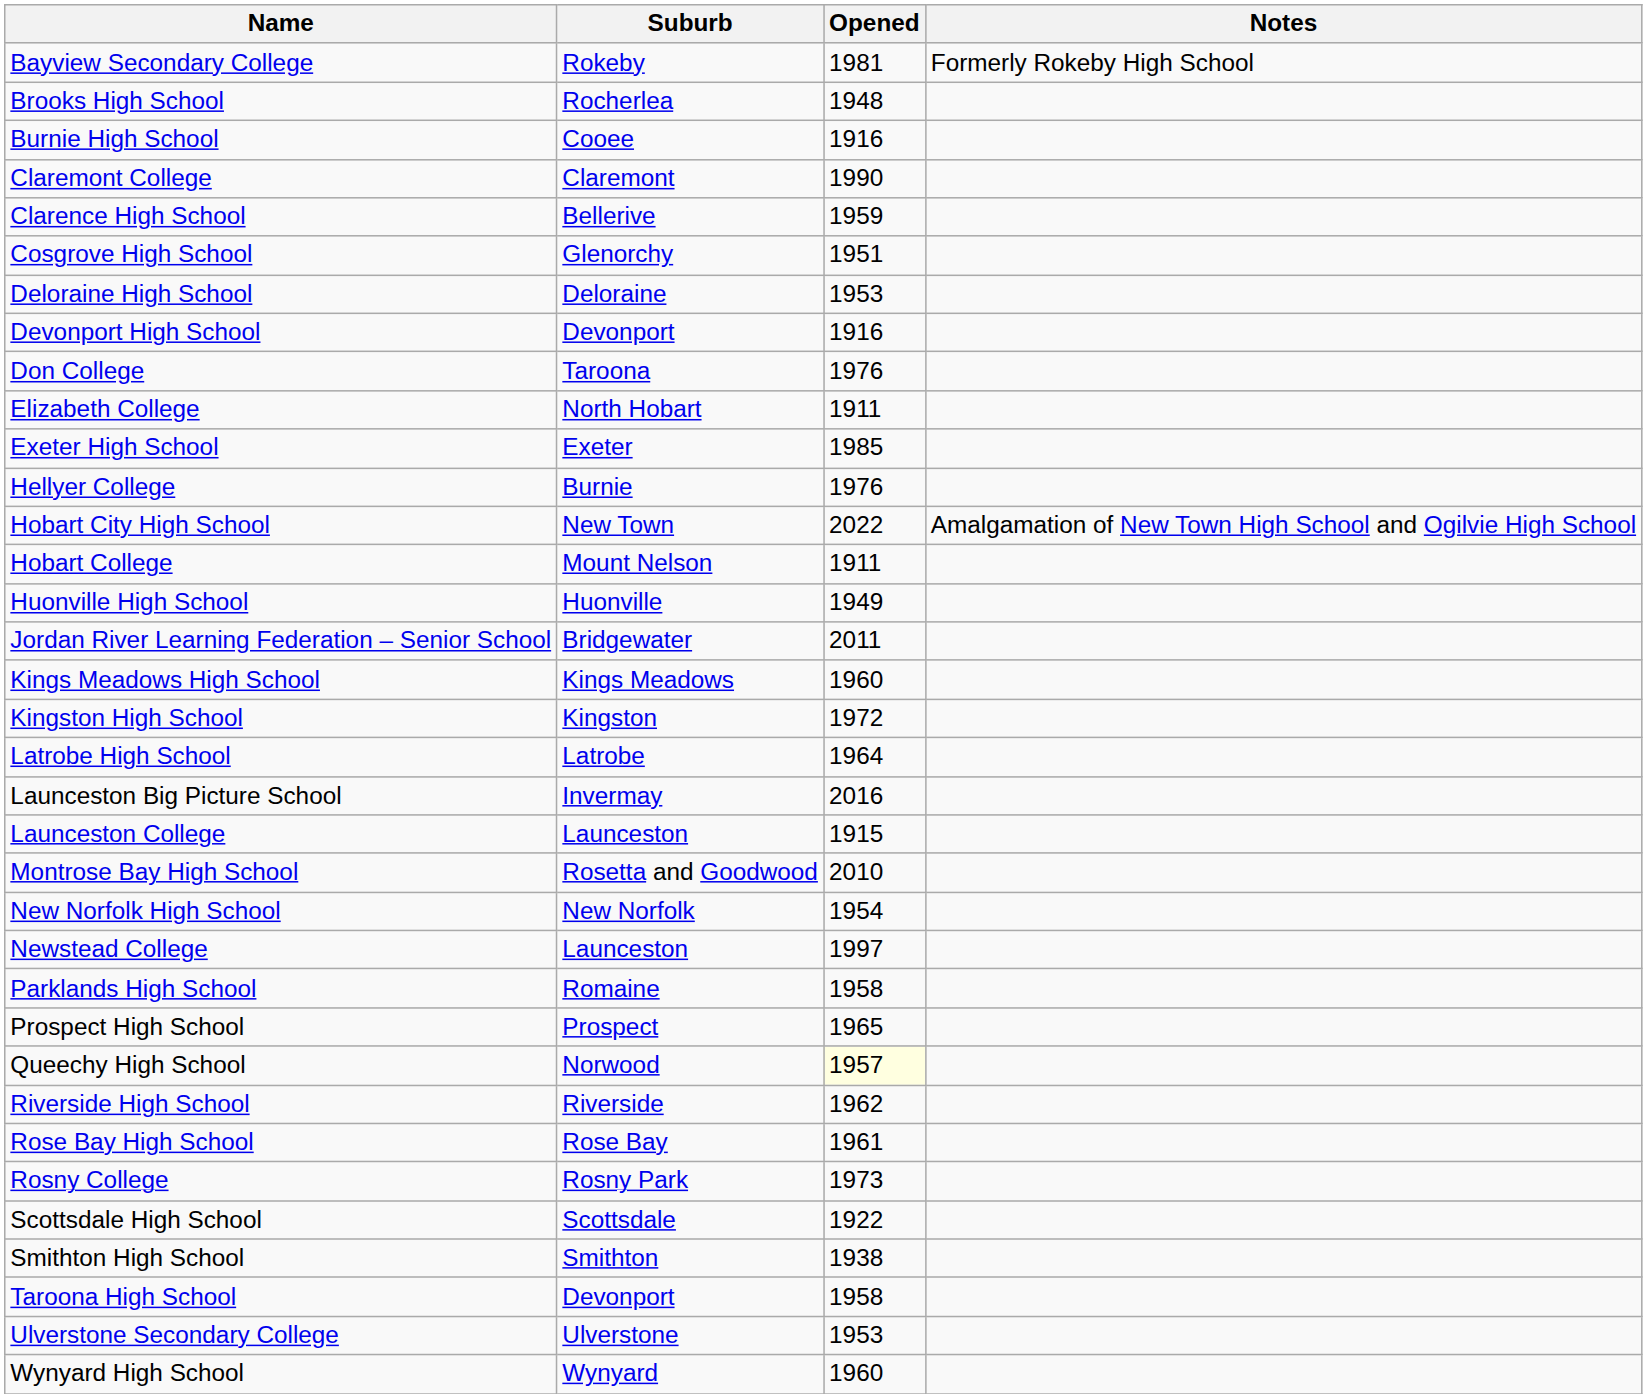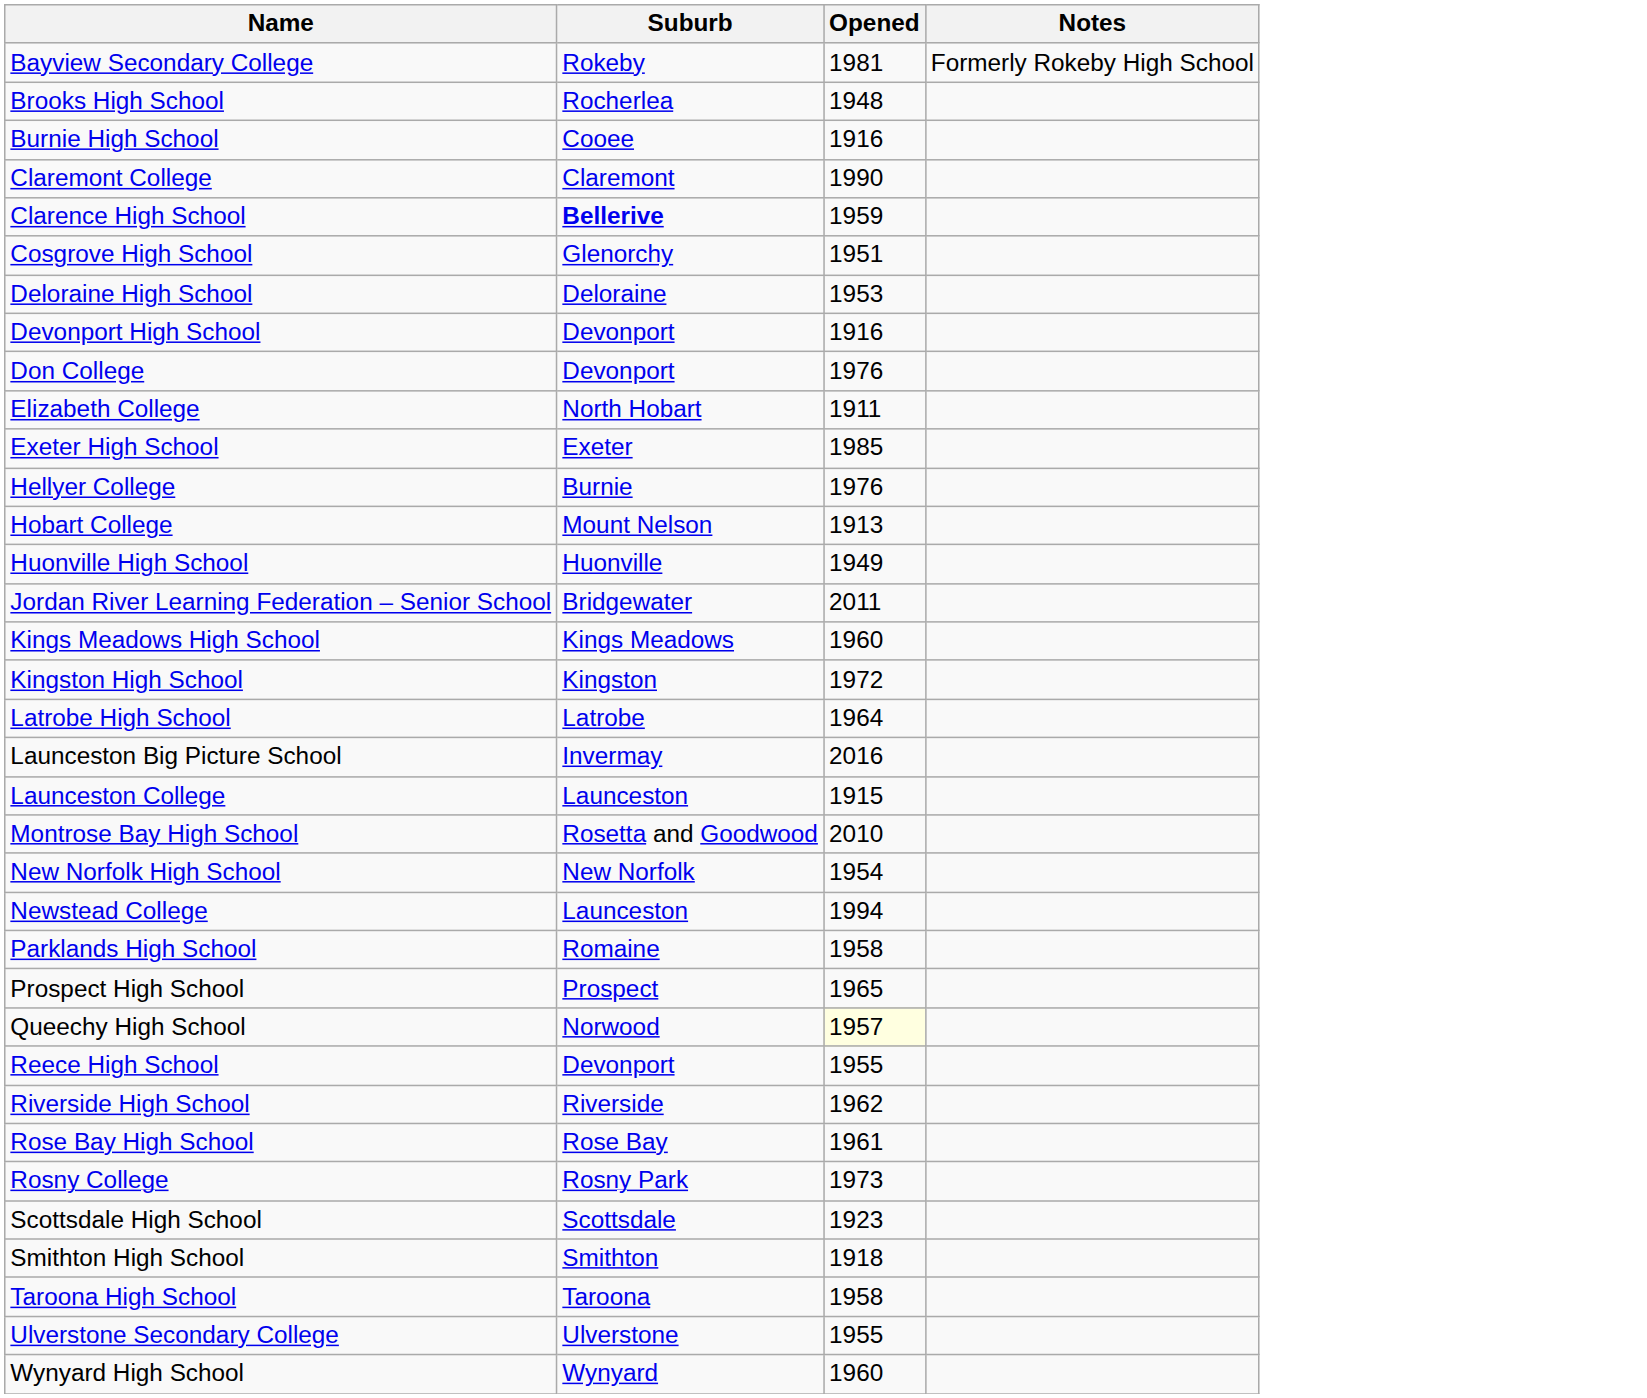 <table class="wikitable sortable">
 <tr>
 <th>Name</th>
 <th>Suburb</th>
 <th>Opened</th>
 <th>Notes</th>
 </tr>
 <tr>
 <td><a href='#'>Bayview Secondary College</a></td>
 <td><a href='#'>Rokeby</a></td>
 <td>1981</td>
 <td>Formerly Rokeby High School</td>
 </tr>
 <tr>
 <td><a href='#'>Brooks High School</a></td>
 <td><a href='#'>Rocherlea</a></td>
 <td>1948</td>
 <td></td>
 </tr>
 <tr>
 <td><a href='#'>Burnie High School</a></td>
 <td><a href='#'>Cooee</a></td>
 <td>1916</td>
 <td></td>
 </tr>
 <tr>
 <td><a href='#'>Claremont College</a></td>
 <td><a href='#'>Claremont</a></td>
 <td>1990</td>
 <td></td>
 </tr>
 <tr>
 <td><a href='#'>Clarence High School</a></td>
-<td><a href='#'>Bellerive</a></td>
+<td><strong><a href='#'>Bellerive</a></strong></td>
 <td>1959</td>
 <td></td>
 </tr>
 <tr>
 <td><a href='#'>Cosgrove High School</a></td>
 <td><a href='#'>Glenorchy</a></td>
 <td>1951</td>
 <td></td>
 </tr>
 <tr>
 <td><a href='#'>Deloraine High School</a></td>
 <td><a href='#'>Deloraine</a></td>
 <td>1953</td>
 <td></td>
 </tr>
 <tr>
 <td><a href='#'>Devonport High School</a></td>
 <td><a href='#'>Devonport</a></td>
 <td>1916</td>
 <td></td>
 </tr>
 <tr>
 <td><a href='#'>Don College</a></td>
-<td><a href='#'>Taroona</a></td>
+<td><a href='#'>Devonport</a></td>
 <td>1976</td>
 <td></td>
 </tr>
 <tr>
 <td><a href='#'>Elizabeth College</a></td>
 <td><a href='#'>North Hobart</a></td>
 <td>1911</td>
 <td></td>
 </tr>
 <tr>
 <td><a href='#'>Exeter High School</a></td>
 <td><a href='#'>Exeter</a></td>
 <td>1985</td>
 <td></td>
 </tr>
 <tr>
 <td><a href='#'>Hellyer College</a></td>
 <td><a href='#'>Burnie</a></td>
 <td>1976</td>
 <td></td>
 </tr>
 <tr>
-<td><a href='#'>Hobart City High School</a></td>
-<td><a href='#'>New Town</a></td>
-<td>2022</td>
-<td>Amalgamation of <a href='#'>New Town High School</a> and <a href='#'>Ogilvie High School</a></td>
-</tr>
-<tr>
 <td><a href='#'>Hobart College</a></td>
 <td><a href='#'>Mount Nelson</a></td>
-<td>1911</td>
+<td>1913</td>
 <td></td>
 </tr>
 <tr>
 <td><a href='#'>Huonville High School</a></td>
 <td><a href='#'>Huonville</a></td>
 <td>1949</td>
 <td></td>
 </tr>
 <tr>
 <td><a href='#'>Jordan River Learning Federation – Senior School</a></td>
 <td><a href='#'>Bridgewater</a></td>
 <td>2011</td>
 <td></td>
 </tr>
 <tr>
 <td><a href='#'>Kings Meadows High School</a></td>
 <td><a href='#'>Kings Meadows</a></td>
 <td>1960</td>
 <td></td>
 </tr>
 <tr>
 <td><a href='#'>Kingston High School</a></td>
 <td><a href='#'>Kingston</a></td>
 <td>1972</td>
 <td></td>
 </tr>
 <tr>
 <td><a href='#'>Latrobe High School</a></td>
 <td><a href='#'>Latrobe</a></td>
 <td>1964</td>
 <td></td>
 </tr>
 <tr>
 <td>Launceston Big Picture School</td>
 <td><a href='#'>Invermay</a></td>
 <td>2016</td>
 <td></td>
 </tr>
 <tr>
 <td><a href='#'>Launceston College</a></td>
 <td><a href='#'>Launceston</a></td>
 <td>1915</td>
 <td></td>
 </tr>
 <tr>
 <td><a href='#'>Montrose Bay High School</a></td>
 <td><a href='#'>Rosetta</a> and <a href='#'>Goodwood</a></td>
 <td>2010</td>
 <td></td>
 </tr>
 <tr>
 <td><a href='#'>New Norfolk High School</a></td>
 <td><a href='#'>New Norfolk</a></td>
 <td>1954</td>
 <td></td>
 </tr>
 <tr>
 <td><a href='#'>Newstead College</a></td>
 <td><a href='#'>Launceston</a></td>
-<td>1997</td>
+<td>1994</td>
 <td></td>
 </tr>
 <tr>
 <td><a href='#'>Parklands High School</a></td>
 <td><a href='#'>Romaine</a></td>
 <td>1958</td>
 <td></td>
 </tr>
 <tr>
 <td>Prospect High School</td>
 <td><a href='#'>Prospect</a></td>
 <td>1965</td>
 <td></td>
 </tr>
 <tr>
 <td>Queechy High School</td>
 <td><a href='#'>Norwood</a></td>
 <td style="background: lightyellow;">1957</td>
+<td></td>
+</tr>
+<tr>
+<td><a href='#'>Reece High School</a></td>
+<td><a href='#'>Devonport</a></td>
+<td>1955</td>
 <td></td>
 </tr>
 <tr>
 <td><a href='#'>Riverside High School</a></td>
 <td><a href='#'>Riverside</a></td>
 <td>1962</td>
 <td></td>
 </tr>
 <tr>
 <td><a href='#'>Rose Bay High School</a></td>
 <td><a href='#'>Rose Bay</a></td>
 <td>1961</td>
 <td></td>
 </tr>
 <tr>
 <td><a href='#'>Rosny College</a></td>
 <td><a href='#'>Rosny Park</a></td>
 <td>1973</td>
 <td></td>
 </tr>
 <tr>
 <td>Scottsdale High School</td>
 <td><a href='#'>Scottsdale</a></td>
-<td>1922</td>
+<td>1923</td>
 <td></td>
 </tr>
 <tr>
 <td>Smithton High School</td>
 <td><a href='#'>Smithton</a></td>
-<td>1938</td>
+<td>1918</td>
 <td></td>
 </tr>
 <tr>
 <td><a href='#'>Taroona High School</a></td>
-<td><a href='#'>Devonport</a></td>
+<td><a href='#'>Taroona</a></td>
 <td>1958</td>
 <td></td>
 </tr>
 <tr>
 <td><a href='#'>Ulverstone Secondary College</a></td>
 <td><a href='#'>Ulverstone</a></td>
-<td>1953</td>
+<td>1955</td>
 <td></td>
 </tr>
 <tr>
 <td>Wynyard High School</td>
 <td><a href='#'>Wynyard</a></td>
 <td>1960</td>
 <td></td>
 </tr>
 </table>
